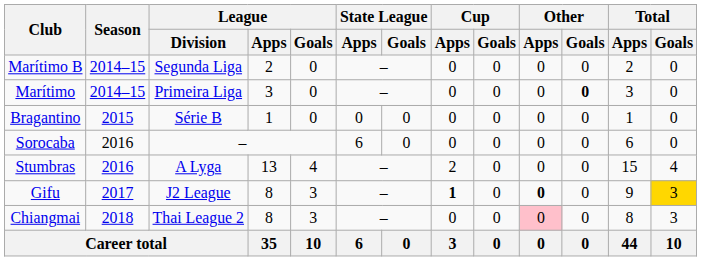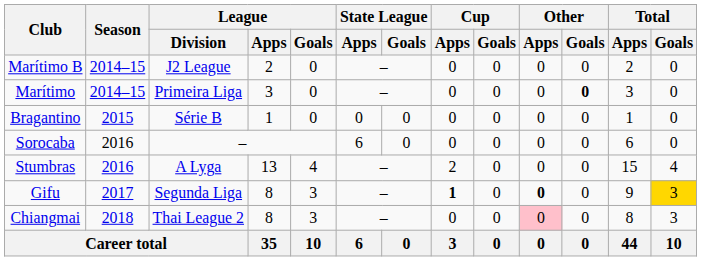 <table class="wikitable" style="text-align: center">
 <tr>
 <th rowspan="2">Club</th>
 <th rowspan="2">Season</th>
 <th colspan="3">League</th>
 <th colspan="2">State League</th>
 <th colspan="2">Cup</th>
 <th colspan="2">Other</th>
 <th colspan="2">Total</th>
 </tr>
 <tr>
 <th>Division</th>
 <th>Apps</th>
 <th>Goals</th>
 <th>Apps</th>
 <th>Goals</th>
 <th>Apps</th>
 <th>Goals</th>
 <th>Apps</th>
 <th>Goals</th>
 <th>Apps</th>
 <th>Goals</th>
 </tr>
 <tr>
 <td><a href='#'>Marítimo B</a></td>
 <td><a href='#'>2014–15</a></td>
-<td><a href='#'>Segunda Liga</a></td>
+<td><a href='#'>J2 League</a></td>
 <td>2</td>
 <td>0</td>
 <td colspan="2">–</td>
 <td>0</td>
 <td>0</td>
 <td>0</td>
 <td>0</td>
 <td>2</td>
 <td>0</td>
 </tr>
 <tr>
 <td><a href='#'>Marítimo</a></td>
 <td><a href='#'>2014–15</a></td>
 <td><a href='#'>Primeira Liga</a></td>
 <td>3</td>
 <td>0</td>
 <td colspan="2">–</td>
 <td>0</td>
 <td>0</td>
 <td>0</td>
 <td><strong>0</strong></td>
 <td>3</td>
 <td>0</td>
 </tr>
 <tr>
 <td><a href='#'>Bragantino</a></td>
 <td><a href='#'>2015</a></td>
 <td><a href='#'>Série B</a></td>
 <td>1</td>
 <td>0</td>
 <td>0</td>
 <td>0</td>
 <td>0</td>
 <td>0</td>
 <td>0</td>
 <td>0</td>
 <td>1</td>
 <td>0</td>
 </tr>
 <tr>
 <td><a href='#'>Sorocaba</a></td>
 <td>2016</td>
 <td colspan="3">–</td>
 <td>6</td>
 <td>0</td>
 <td>0</td>
 <td>0</td>
 <td>0</td>
 <td>0</td>
 <td>6</td>
 <td>0</td>
 </tr>
 <tr>
 <td><a href='#'>Stumbras</a></td>
 <td><a href='#'>2016</a></td>
 <td><a href='#'>A Lyga</a></td>
 <td>13</td>
 <td>4</td>
 <td colspan="2">–</td>
 <td>2</td>
 <td>0</td>
 <td>0</td>
 <td>0</td>
 <td>15</td>
 <td>4</td>
 </tr>
 <tr>
 <td><a href='#'>Gifu</a></td>
 <td><a href='#'>2017</a></td>
-<td><a href='#'>J2 League</a></td>
+<td><a href='#'>Segunda Liga</a></td>
 <td>8</td>
 <td>3</td>
 <td colspan="2">–</td>
 <td><strong>1</strong></td>
 <td>0</td>
 <td><strong>0</strong></td>
 <td>0</td>
 <td>9</td>
 <td style="background: gold;">3</td>
 </tr>
 <tr>
 <td><a href='#'>Chiangmai</a></td>
 <td><a href='#'>2018</a></td>
 <td><a href='#'>Thai League 2</a></td>
 <td>8</td>
 <td>3</td>
 <td colspan="2">–</td>
 <td>0</td>
 <td>0</td>
 <td style="background: pink;">0</td>
 <td>0</td>
 <td>8</td>
 <td>3</td>
 </tr>
 <tr>
 <th colspan="3"><strong>Career total</strong></th>
 <th>35</th>
 <th>10</th>
 <th>6</th>
 <th>0</th>
 <th>3</th>
 <th>0</th>
 <th>0</th>
 <th>0</th>
 <th>44</th>
 <th>10</th>
 </tr>
 </table>
